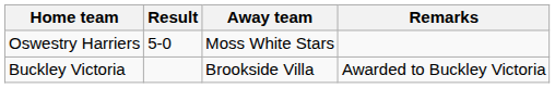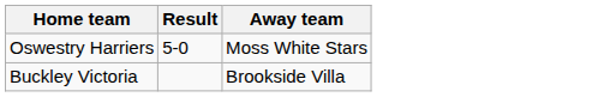 <table class="wikitable">
 <tr>
 <th>Home team</th>
 <th>Result</th>
 <th>Away team</th>
-<th>Remarks</th>
 </tr>
 <tr>
 <td> Oswestry Harriers</td>
 <td>5-0</td>
 <td>Moss White Stars</td>
-<td></td>
 </tr>
 <tr>
 <td>Buckley Victoria</td>
 <td></td>
 <td>Brookside Villa</td>
-<td>Awarded to Buckley Victoria</td>
 </tr>
 </table>
